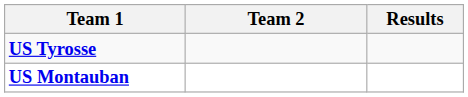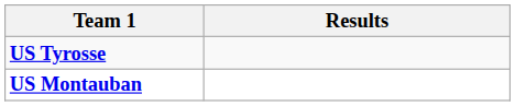 <table class="wikitable" width=400>
 <tr>
 <th>Team 1</th>
-<th>Team 2</th>
 <th>Results</th>
 </tr>
 <tr>
 <td width=150><strong><a href='#'>US Tyrosse</a></strong></td>
-<td width=150></td>
 <td align="center"></td>
 </tr>
 <tr bgcolor="white">
 <td><strong> <a href='#'>US Montauban</a></strong></td>
-<td></td>
 <td align="center"></td>
 </tr>
 </table>
